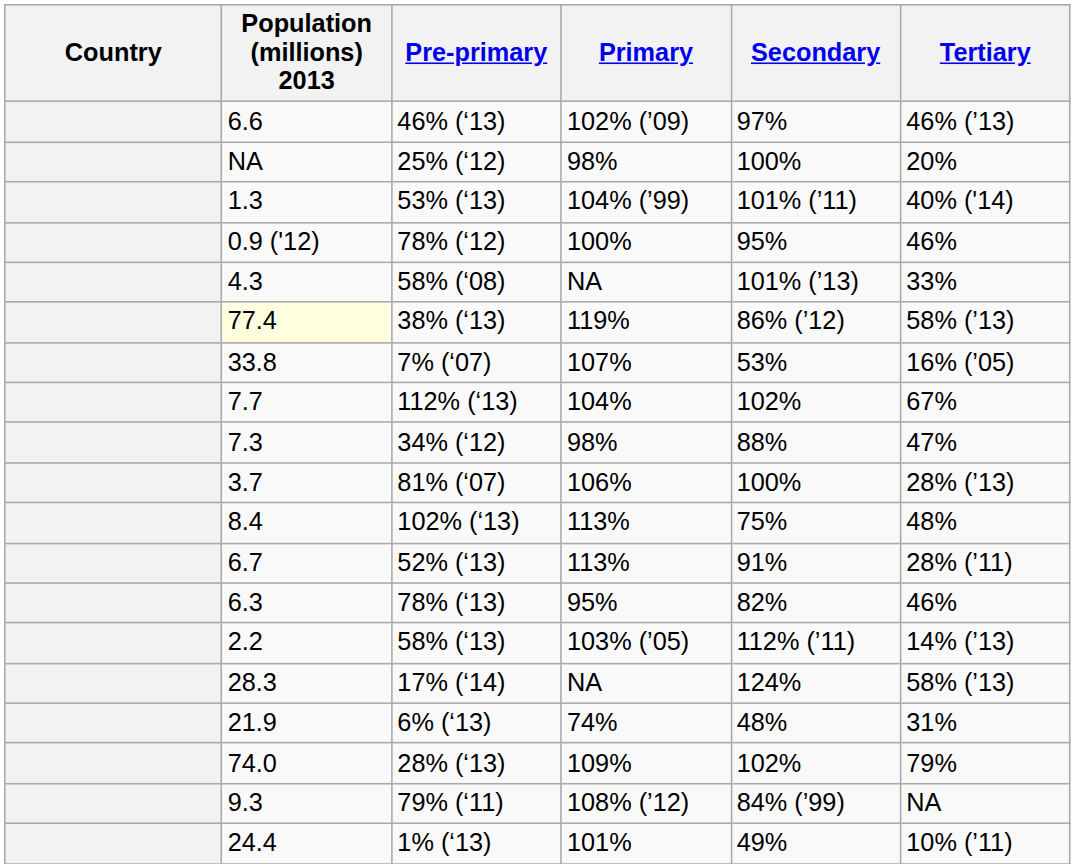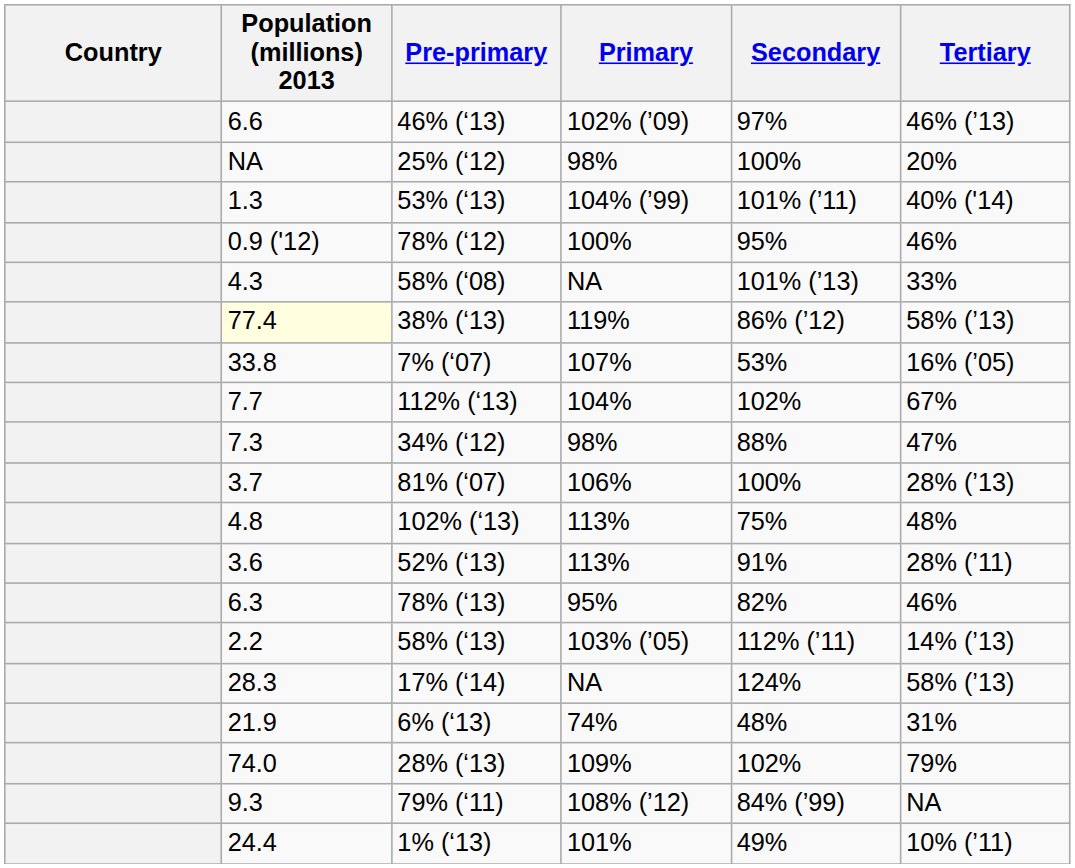 <table class="wikitable">
 <tr>
 <th scope="col" style="width: 130px;">Country</th>
 <th scope="col" style="width: 100px;">Population (millions) 2013</th>
 <th scope="col" style="width: 100px;"><a href='#'>Pre-primary</a></th>
 <th scope="col" style="width: 100px;"><a href='#'>Primary</a></th>
 <th scope="col" style="width: 100px;"><a href='#'>Secondary</a></th>
 <th scope="col" style="width: 100px;"><a href='#'>Tertiary</a></th>
 </tr>
 <tr>
 <th></th>
 <td>6.6</td>
 <td>46% (‘13)</td>
 <td>102% (’09)</td>
 <td>97%</td>
 <td>46% (’13)</td>
 </tr>
 <tr>
 <th></th>
 <td>NA</td>
 <td>25% (‘12)</td>
 <td>98%</td>
 <td>100%</td>
 <td>20%</td>
 </tr>
 <tr>
 <th></th>
 <td>1.3</td>
 <td>53% (‘13)</td>
 <td>104% (’99)</td>
 <td>101% (’11)</td>
 <td>40% ('14)</td>
 </tr>
 <tr>
 <th></th>
 <td>0.9 ('12)</td>
 <td>78% (‘12)</td>
 <td>100%</td>
 <td>95%</td>
 <td>46%</td>
 </tr>
 <tr>
 <th></th>
 <td>4.3</td>
 <td>58% (‘08)</td>
 <td>NA</td>
 <td>101% (’13)</td>
 <td>33%</td>
 </tr>
 <tr>
 <th></th>
 <td style="background: lightyellow;">77.4</td>
 <td>38% (‘13)</td>
 <td>119%</td>
 <td>86% (’12)</td>
 <td>58% (’13)</td>
 </tr>
 <tr>
 <th></th>
 <td>33.8</td>
 <td>7% (‘07)</td>
 <td>107%</td>
 <td>53%</td>
 <td>16% (’05)</td>
 </tr>
 <tr>
 <th></th>
 <td>7.7</td>
 <td>112% (‘13)</td>
 <td>104%</td>
 <td>102%</td>
 <td>67%</td>
 </tr>
 <tr>
 <th></th>
 <td>7.3</td>
 <td>34% (‘12)</td>
 <td>98%</td>
 <td>88%</td>
 <td>47%</td>
 </tr>
 <tr>
 <th></th>
 <td>3.7</td>
 <td>81% (‘07)</td>
 <td>106%</td>
 <td>100%</td>
 <td>28% (’13)</td>
 </tr>
 <tr>
 <th></th>
-<td>8.4</td>
+<td>4.8</td>
 <td>102% (‘13)</td>
 <td>113%</td>
 <td>75%</td>
 <td>48%</td>
 </tr>
 <tr>
 <th></th>
-<td>6.7</td>
+<td>3.6</td>
 <td>52% (‘13)</td>
 <td>113%</td>
 <td>91%</td>
 <td>28% (’11)</td>
 </tr>
 <tr>
 <th></th>
 <td>6.3</td>
 <td>78% (‘13)</td>
 <td>95%</td>
 <td>82%</td>
 <td>46%</td>
 </tr>
 <tr>
 <th></th>
 <td>2.2</td>
 <td>58% (‘13)</td>
 <td>103% (’05)</td>
 <td>112% (’11)</td>
 <td>14% (’13)</td>
 </tr>
 <tr>
 <th></th>
 <td>28.3</td>
 <td>17% (‘14)</td>
 <td>NA</td>
 <td>124%</td>
 <td>58% (’13)</td>
 </tr>
 <tr>
 <th></th>
 <td>21.9</td>
 <td>6% (‘13)</td>
 <td>74%</td>
 <td>48%</td>
 <td>31%</td>
 </tr>
 <tr>
 <th></th>
 <td>74.0</td>
 <td>28% (‘13)</td>
 <td>109%</td>
 <td>102%</td>
 <td>79%</td>
 </tr>
 <tr>
 <th></th>
 <td>9.3</td>
 <td>79% (‘11)</td>
 <td>108% (’12)</td>
 <td>84% (’99)</td>
 <td>NA</td>
 </tr>
 <tr>
 <th></th>
 <td>24.4</td>
 <td>1% (‘13)</td>
 <td>101%</td>
 <td>49%</td>
 <td>10% (’11)</td>
 </tr>
 <tr>
 </tr>
 </table>
